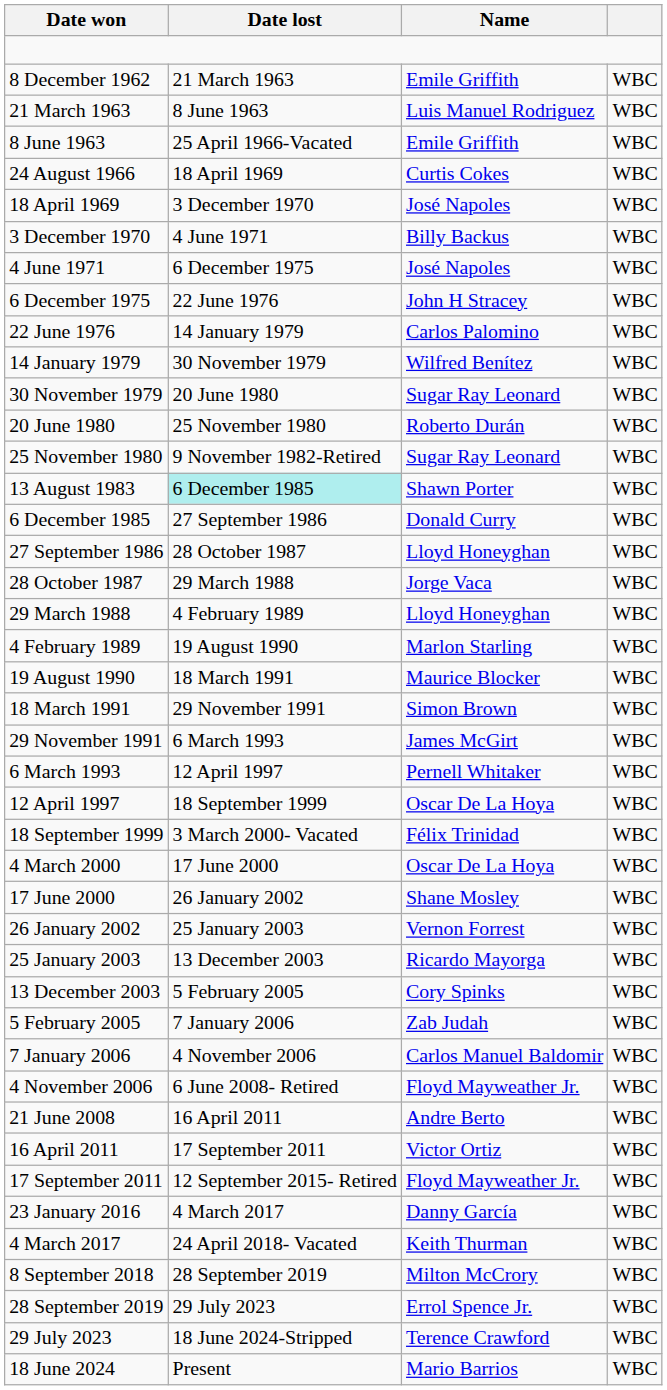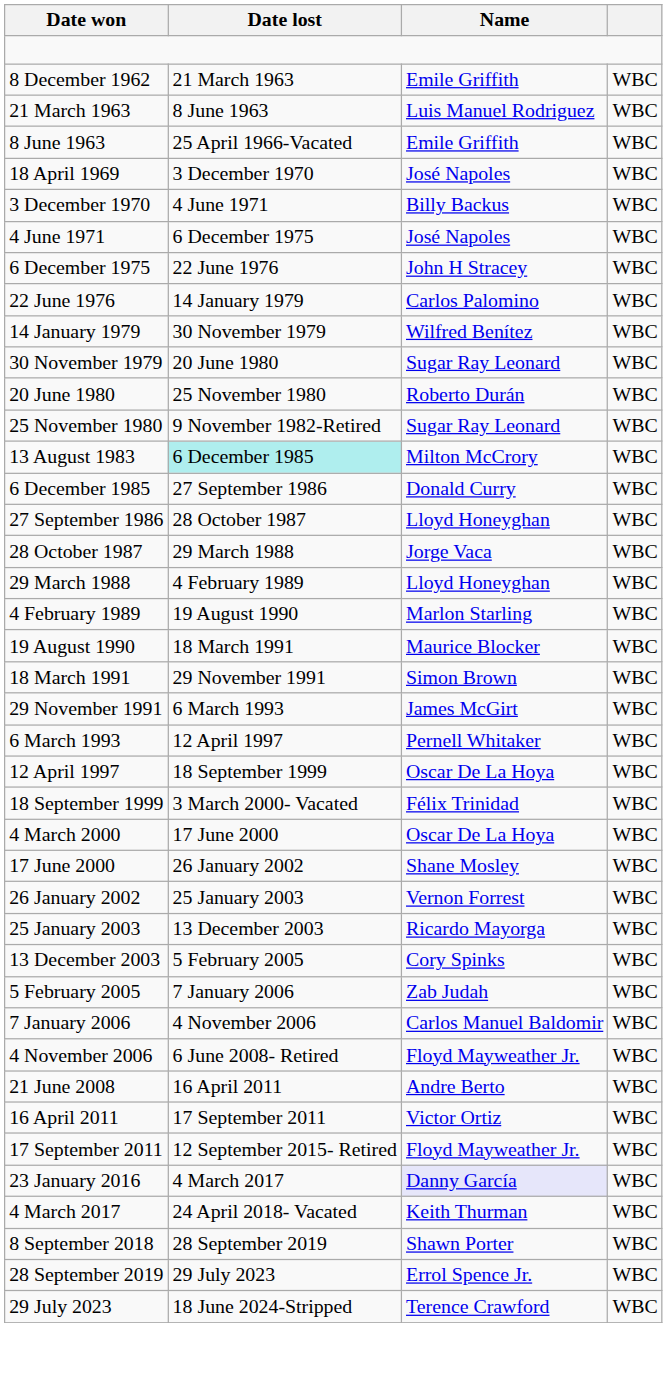 <table class="wikitable">
 <tr>
 <th>Date won</th>
 <th>Date lost</th>
 <th>Name</th>
 <th></th>
 </tr>
 <tr>
 <td colspan="4" style="font-size: smaller;"><br></td>
 </tr>
 <tr>
 <td>8 December 1962</td>
 <td>21 March 1963</td>
 <td> <a href='#'>Emile Griffith</a></td>
 <td>WBC</td>
 </tr>
 <tr>
 <td>21 March 1963</td>
 <td>8 June 1963</td>
 <td> <a href='#'>Luis Manuel Rodriguez</a></td>
 <td>WBC</td>
 </tr>
 <tr>
 <td>8 June 1963</td>
 <td>25 April 1966-Vacated</td>
 <td> <a href='#'>Emile Griffith</a></td>
-<td>WBC</td>
-</tr>
-<tr>
-<td>24 August 1966</td>
-<td>18 April 1969</td>
-<td> <a href='#'>Curtis Cokes</a></td>
 <td>WBC</td>
 </tr>
 <tr>
 <td>18 April 1969</td>
 <td>3 December 1970</td>
 <td> <a href='#'>José Napoles</a></td>
 <td>WBC</td>
 </tr>
 <tr>
 <td>3 December 1970</td>
 <td>4 June 1971</td>
 <td> <a href='#'>Billy Backus</a></td>
 <td>WBC</td>
 </tr>
 <tr>
 <td>4 June 1971</td>
 <td>6 December 1975</td>
 <td> <a href='#'>José Napoles</a></td>
 <td>WBC</td>
 </tr>
 <tr>
 <td>6 December 1975</td>
 <td>22 June 1976</td>
 <td> <a href='#'>John H Stracey</a></td>
 <td>WBC</td>
 </tr>
 <tr>
 <td>22 June 1976</td>
 <td>14 January 1979</td>
 <td> <a href='#'>Carlos Palomino</a></td>
 <td>WBC</td>
 </tr>
 <tr>
 <td>14 January 1979</td>
 <td>30 November 1979</td>
 <td> <a href='#'>Wilfred Benítez</a></td>
 <td>WBC</td>
 </tr>
 <tr>
 <td>30 November 1979</td>
 <td>20 June 1980</td>
 <td> <a href='#'>Sugar Ray Leonard</a></td>
 <td>WBC</td>
 </tr>
 <tr>
 <td>20 June 1980</td>
 <td>25 November 1980</td>
 <td> <a href='#'>Roberto Durán</a></td>
 <td>WBC</td>
 </tr>
 <tr>
 <td>25 November 1980</td>
 <td>9 November 1982-Retired</td>
 <td> <a href='#'>Sugar Ray Leonard</a></td>
 <td>WBC</td>
 </tr>
 <tr>
 <td>13 August 1983</td>
 <td style="background: paleturquoise;">6 December 1985</td>
-<td> <a href='#'>Shawn Porter</a></td>
+<td> <a href='#'>Milton McCrory</a></td>
 <td>WBC</td>
 </tr>
 <tr>
 <td>6 December 1985</td>
 <td>27 September 1986</td>
 <td> <a href='#'>Donald Curry</a></td>
 <td>WBC</td>
 </tr>
 <tr>
 <td>27 September 1986</td>
 <td>28 October 1987</td>
 <td> <a href='#'>Lloyd Honeyghan</a></td>
 <td>WBC</td>
 </tr>
 <tr>
 <td>28 October 1987</td>
 <td>29 March 1988</td>
 <td> <a href='#'>Jorge Vaca</a></td>
 <td>WBC</td>
 </tr>
 <tr>
 <td>29 March 1988</td>
 <td>4 February 1989</td>
 <td> <a href='#'>Lloyd Honeyghan</a></td>
 <td>WBC</td>
 </tr>
 <tr>
 <td>4 February 1989</td>
 <td>19 August 1990</td>
 <td> <a href='#'>Marlon Starling</a></td>
 <td>WBC</td>
 </tr>
 <tr>
 <td>19 August 1990</td>
 <td>18 March 1991</td>
 <td> <a href='#'>Maurice Blocker</a></td>
 <td>WBC</td>
 </tr>
 <tr>
 <td>18 March 1991</td>
 <td>29 November 1991</td>
 <td> <a href='#'>Simon Brown</a></td>
 <td>WBC</td>
 </tr>
 <tr>
 <td>29 November 1991</td>
 <td>6 March 1993</td>
 <td> <a href='#'>James McGirt</a></td>
 <td>WBC</td>
 </tr>
 <tr>
 <td>6 March 1993</td>
 <td>12 April 1997</td>
 <td> <a href='#'>Pernell Whitaker</a></td>
 <td>WBC</td>
 </tr>
 <tr>
 <td>12 April 1997</td>
 <td>18 September 1999</td>
 <td> <a href='#'>Oscar De La Hoya</a></td>
 <td>WBC</td>
 </tr>
 <tr>
 <td>18 September 1999</td>
 <td>3 March 2000- Vacated</td>
 <td> <a href='#'>Félix Trinidad</a></td>
 <td>WBC</td>
 </tr>
 <tr>
 <td>4 March 2000</td>
 <td>17 June 2000</td>
 <td> <a href='#'>Oscar De La Hoya</a></td>
 <td>WBC</td>
 </tr>
 <tr>
 <td>17 June 2000</td>
 <td>26 January 2002</td>
 <td> <a href='#'>Shane Mosley</a></td>
 <td>WBC</td>
 </tr>
 <tr>
 <td>26 January 2002</td>
 <td>25 January 2003</td>
 <td> <a href='#'>Vernon Forrest</a></td>
 <td>WBC</td>
 </tr>
 <tr>
 <td>25 January 2003</td>
 <td>13 December 2003</td>
 <td> <a href='#'>Ricardo Mayorga</a></td>
 <td>WBC</td>
 </tr>
 <tr>
 <td>13 December 2003</td>
 <td>5 February 2005</td>
 <td> <a href='#'>Cory Spinks</a></td>
 <td>WBC</td>
 </tr>
 <tr>
 <td>5 February 2005</td>
 <td>7 January 2006</td>
 <td> <a href='#'>Zab Judah</a></td>
 <td>WBC</td>
 </tr>
 <tr>
 <td>7 January 2006</td>
 <td>4 November 2006</td>
 <td> <a href='#'>Carlos Manuel Baldomir</a></td>
 <td>WBC</td>
 </tr>
 <tr>
 <td>4 November 2006</td>
 <td>6 June 2008- Retired</td>
 <td> <a href='#'>Floyd Mayweather Jr.</a></td>
 <td>WBC</td>
 </tr>
 <tr>
 <td>21 June 2008</td>
 <td>16 April 2011</td>
 <td> <a href='#'>Andre Berto</a></td>
 <td>WBC</td>
 </tr>
 <tr>
 <td>16 April 2011</td>
 <td>17 September 2011</td>
 <td> <a href='#'>Victor Ortiz</a></td>
 <td>WBC</td>
 </tr>
 <tr>
 <td>17 September 2011</td>
 <td>12 September 2015- Retired</td>
 <td> <a href='#'>Floyd Mayweather Jr.</a></td>
 <td>WBC</td>
 </tr>
 <tr>
 <td>23 January 2016</td>
 <td>4 March 2017</td>
-<td> <a href='#'>Danny García</a></td>
+<td style="background: lavender;"> <a href='#'>Danny García</a></td>
 <td>WBC</td>
 </tr>
 <tr>
 <td>4 March 2017</td>
 <td>24 April 2018- Vacated</td>
 <td> <a href='#'>Keith Thurman</a></td>
 <td>WBC</td>
 </tr>
 <tr>
 <td>8 September 2018</td>
 <td>28 September 2019</td>
-<td> <a href='#'>Milton McCrory</a></td>
+<td> <a href='#'>Shawn Porter</a></td>
 <td>WBC</td>
 </tr>
 <tr>
 <td>28 September 2019</td>
 <td>29 July 2023</td>
 <td> <a href='#'>Errol Spence Jr.</a></td>
 <td>WBC</td>
 </tr>
 <tr>
 <td>29 July 2023</td>
 <td>18 June 2024-Stripped</td>
 <td> <a href='#'>Terence Crawford</a></td>
 <td>WBC</td>
 </tr>
-<tr>
-<td>18 June 2024</td>
-<td>Present</td>
-<td> <a href='#'>Mario Barrios</a></td>
-<td>WBC</td>
-</tr>
 </table>
